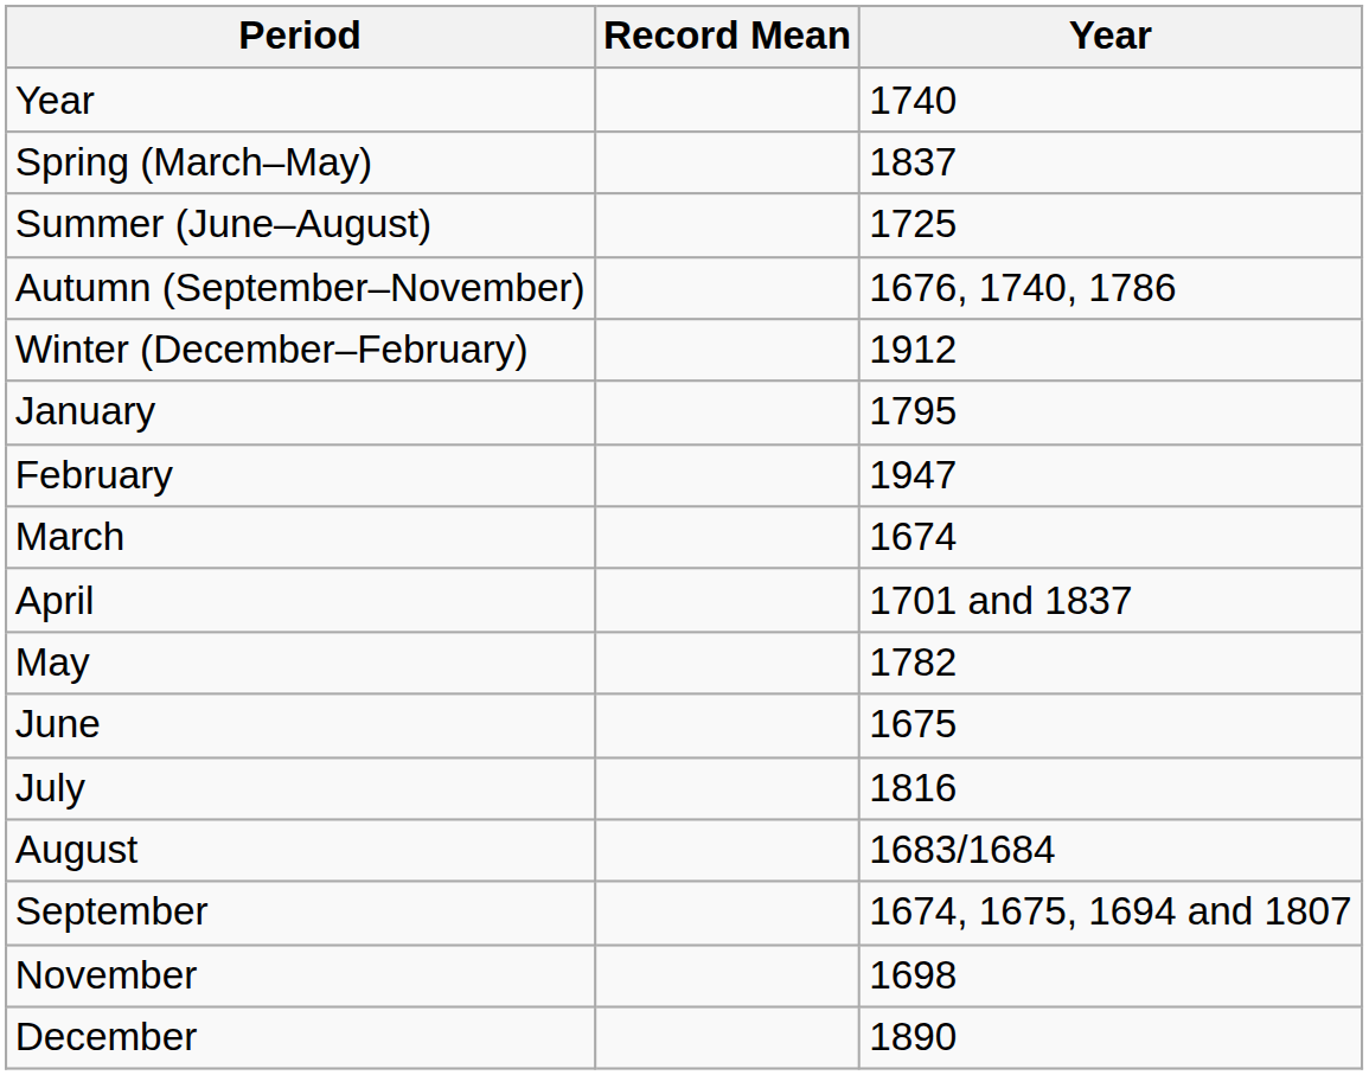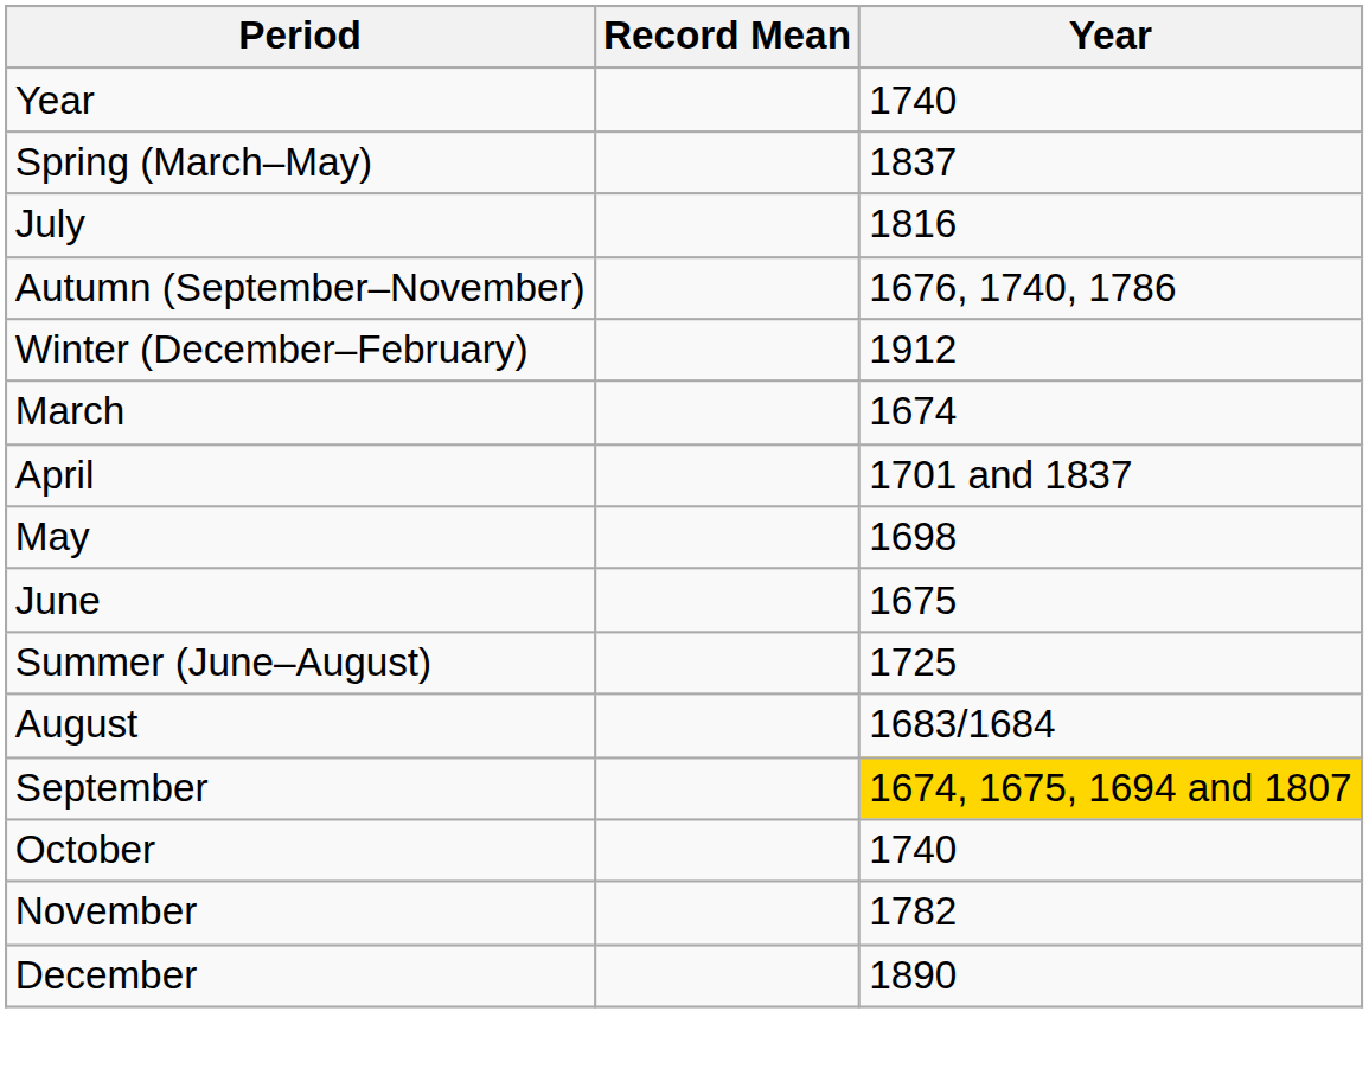 <table class="wikitable">
 <tr>
 <th>Period</th>
 <th>Record Mean</th>
 <th>Year</th>
 </tr>
 <tr>
 <td>Year</td>
 <td align="right"></td>
 <td>1740</td>
 </tr>
 <tr>
 <td>Spring (March–May)</td>
 <td align="right"></td>
 <td>1837</td>
 </tr>
 <tr>
-<td>Summer (June–August)</td>
+<td>July</td>
 <td align="right"></td>
-<td>1725</td>
+<td>1816</td>
 </tr>
 <tr>
 <td>Autumn (September–November)</td>
 <td align="right"></td>
 <td>1676, 1740, 1786</td>
 </tr>
 <tr>
 <td>Winter (December–February)</td>
 <td align="right"></td>
 <td>1912</td>
-</tr>
-<tr>
-<td>January</td>
-<td align="right"></td>
-<td>1795</td>
-</tr>
-<tr>
-<td>February</td>
-<td align="right"></td>
-<td>1947</td>
 </tr>
 <tr>
 <td>March</td>
 <td align="right"></td>
 <td>1674</td>
 </tr>
 <tr>
 <td>April</td>
 <td align="right"></td>
 <td>1701 and 1837</td>
 </tr>
 <tr>
 <td>May</td>
 <td align="right"></td>
-<td>1782</td>
+<td>1698</td>
 </tr>
 <tr>
 <td>June</td>
 <td align="right"></td>
 <td>1675</td>
 </tr>
 <tr>
-<td>July</td>
+<td>Summer (June–August)</td>
 <td align="right"></td>
-<td>1816</td>
+<td>1725</td>
 </tr>
 <tr>
 <td>August</td>
 <td align="right"></td>
 <td>1683/1684</td>
 </tr>
 <tr>
 <td>September</td>
 <td align="right"></td>
-<td>1674, 1675, 1694 and 1807</td>
+<td style="background: gold;">1674, 1675, 1694 and 1807</td>
+</tr>
+<tr>
+<td>October</td>
+<td align="right"></td>
+<td>1740</td>
 </tr>
 <tr>
 <td>November</td>
 <td align="right"></td>
-<td>1698</td>
+<td>1782</td>
 </tr>
 <tr>
 <td>December</td>
 <td align="right"></td>
 <td>1890</td>
 </tr>
 </table>
